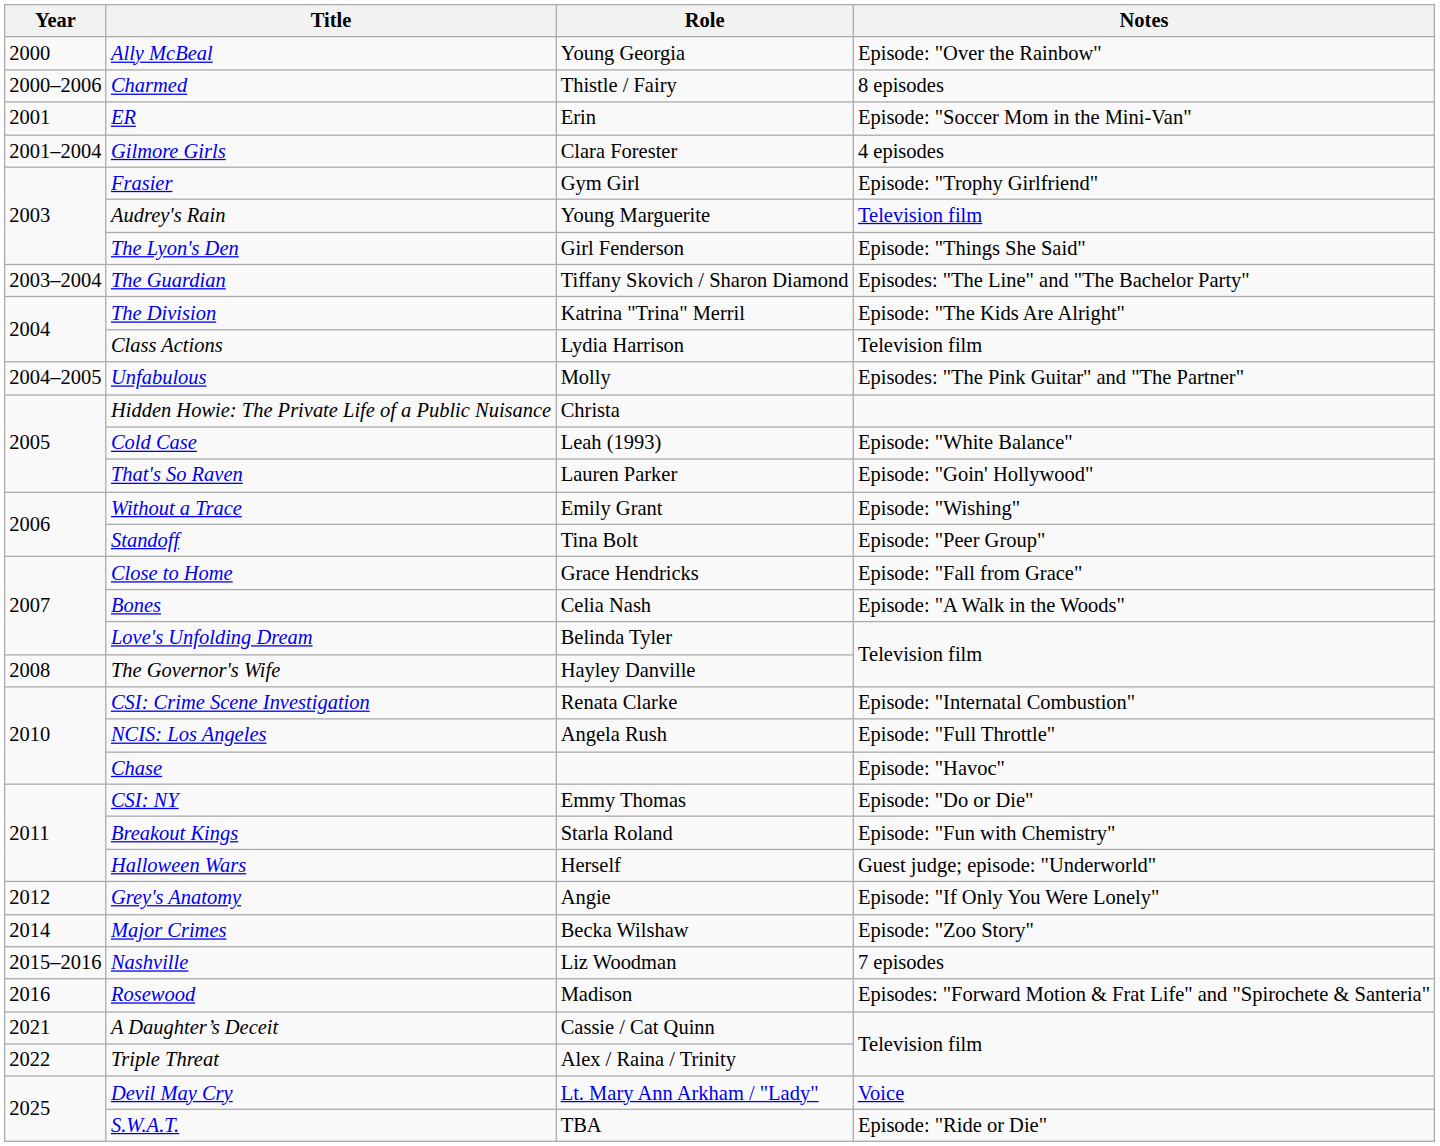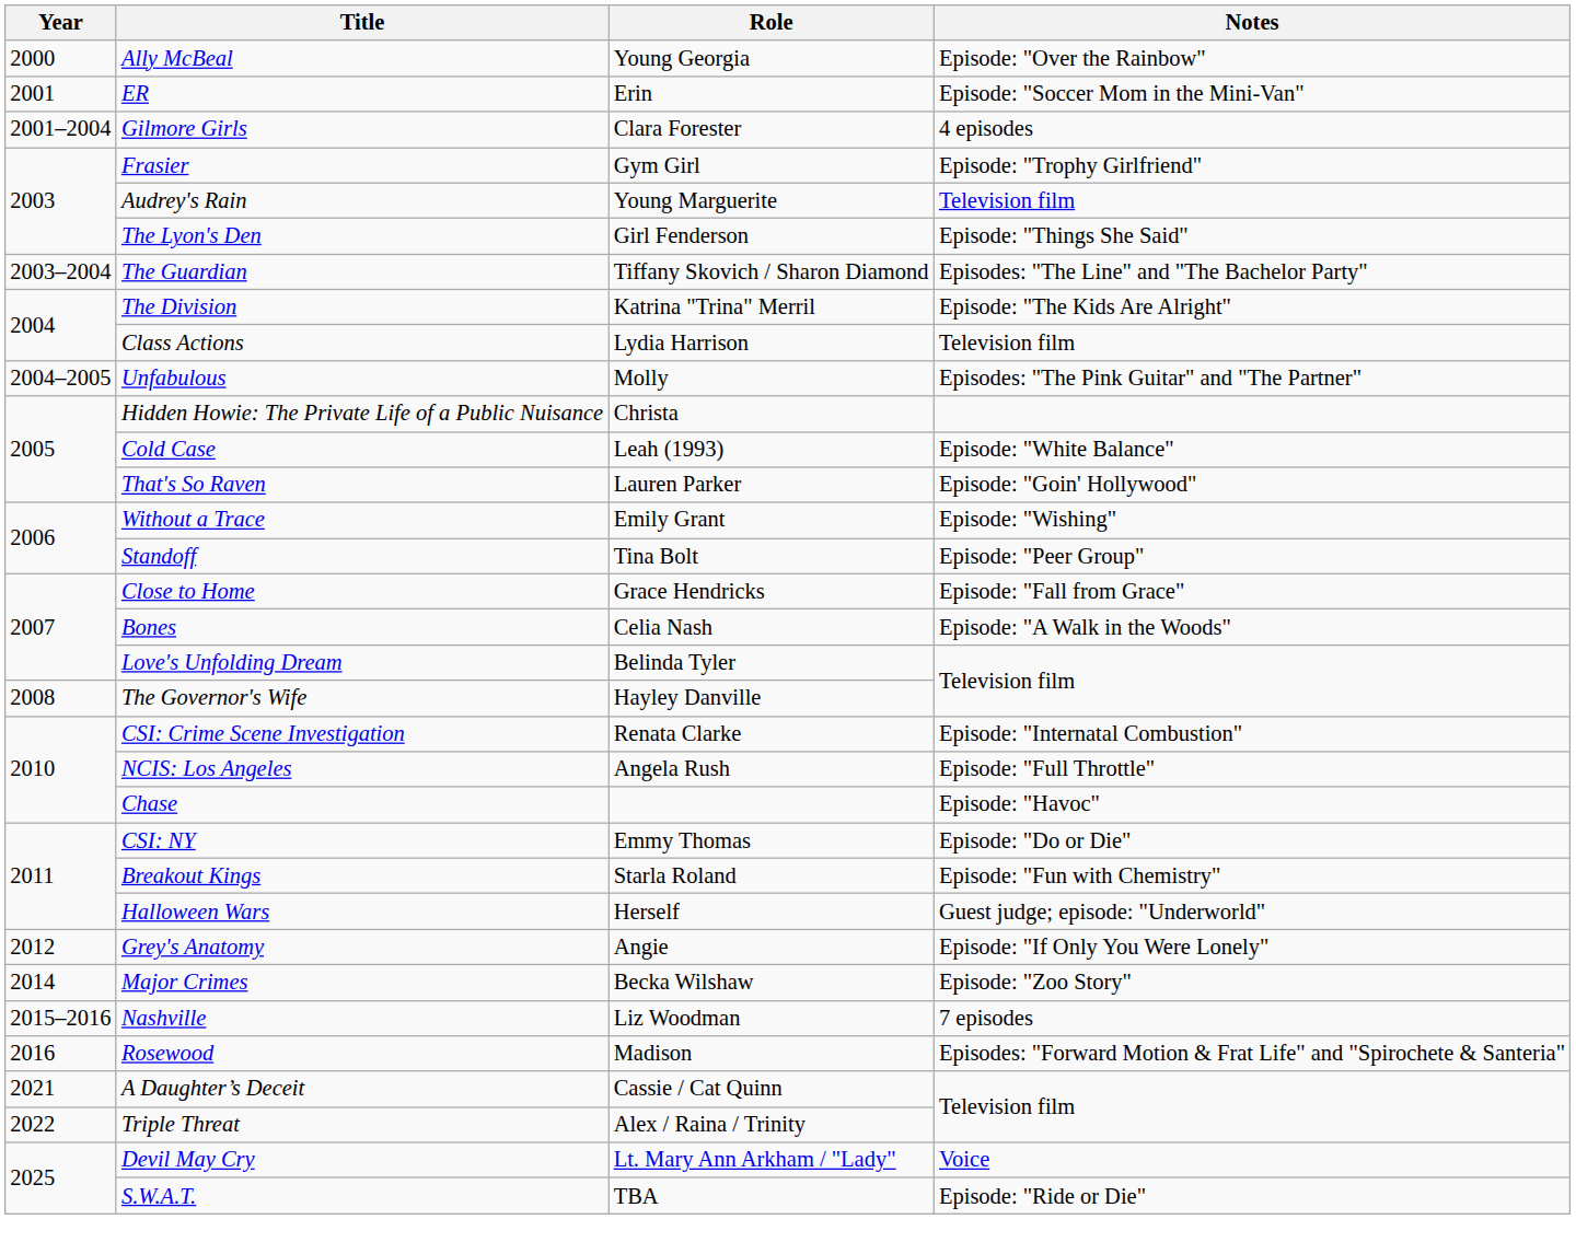 <table class="wikitable sortable">
 <tr>
 <th>Year</th>
 <th>Title</th>
 <th>Role</th>
 <th class="unsortable">Notes</th>
 </tr>
 <tr>
 <td>2000</td>
 <td><em><a href='#'>Ally McBeal</a></em></td>
 <td>Young Georgia</td>
 <td>Episode: "Over the Rainbow"</td>
-</tr>
-<tr>
-<td>2000–2006</td>
-<td><em><a href='#'>Charmed</a></em></td>
-<td>Thistle / Fairy</td>
-<td>8 episodes</td>
 </tr>
 <tr>
 <td>2001</td>
 <td><em><a href='#'>ER</a></em></td>
 <td>Erin</td>
 <td>Episode: "Soccer Mom in the Mini-Van"</td>
 </tr>
 <tr>
 <td>2001–2004</td>
 <td><em><a href='#'>Gilmore Girls</a></em></td>
 <td>Clara Forester</td>
 <td>4 episodes</td>
 </tr>
 <tr>
 <td rowspan="3">2003</td>
 <td><em><a href='#'>Frasier</a></em></td>
 <td>Gym Girl</td>
 <td>Episode: "Trophy Girlfriend"</td>
 </tr>
 <tr>
 <td><em>Audrey's Rain</em></td>
 <td>Young Marguerite</td>
 <td><a href='#'>Television film</a></td>
 </tr>
 <tr>
 <td><em><a href='#'>The Lyon's Den</a></em></td>
 <td>Girl Fenderson</td>
 <td>Episode: "Things She Said"</td>
 </tr>
 <tr>
 <td>2003–2004</td>
 <td><em><a href='#'>The Guardian</a></em></td>
 <td>Tiffany Skovich / Sharon Diamond</td>
 <td>Episodes: "The Line" and "The Bachelor Party"</td>
 </tr>
 <tr>
 <td rowspan="2">2004</td>
 <td><em><a href='#'>The Division</a></em></td>
 <td>Katrina "Trina" Merril</td>
 <td>Episode: "The Kids Are Alright"</td>
 </tr>
 <tr>
 <td><em>Class Actions</em></td>
 <td>Lydia Harrison</td>
 <td>Television film</td>
 </tr>
 <tr>
 <td>2004–2005</td>
 <td><em><a href='#'>Unfabulous</a></em></td>
 <td>Molly</td>
 <td>Episodes: "The Pink Guitar" and "The Partner"</td>
 </tr>
 <tr>
 <td rowspan="3">2005</td>
 <td><em>Hidden Howie: The Private Life of a Public Nuisance</em></td>
 <td>Christa</td>
 <td></td>
 </tr>
 <tr>
 <td><em><a href='#'>Cold Case</a></em></td>
 <td>Leah (1993)</td>
 <td>Episode: "White Balance"</td>
 </tr>
 <tr>
 <td><em><a href='#'>That's So Raven</a></em></td>
 <td>Lauren Parker</td>
 <td>Episode: "Goin' Hollywood"</td>
 </tr>
 <tr>
 <td rowspan="2">2006</td>
 <td><em><a href='#'>Without a Trace</a></em></td>
 <td>Emily Grant</td>
 <td>Episode: "Wishing"</td>
 </tr>
 <tr>
 <td><em><a href='#'>Standoff</a></em></td>
 <td>Tina Bolt</td>
 <td>Episode: "Peer Group"</td>
 </tr>
 <tr>
 <td rowspan="3">2007</td>
 <td><em><a href='#'>Close to Home</a></em></td>
 <td>Grace Hendricks</td>
 <td>Episode: "Fall from Grace"</td>
 </tr>
 <tr>
 <td><em><a href='#'>Bones</a></em></td>
 <td>Celia Nash</td>
 <td>Episode: "A Walk in the Woods"</td>
 </tr>
 <tr>
 <td><em><a href='#'>Love's Unfolding Dream</a></em></td>
 <td>Belinda Tyler</td>
 <td rowspan="2">Television film</td>
 </tr>
 <tr>
 <td>2008</td>
 <td><em>The Governor's Wife</em></td>
 <td>Hayley Danville</td>
 </tr>
 <tr>
 <td rowspan="3">2010</td>
 <td><em><a href='#'>CSI: Crime Scene Investigation</a></em></td>
 <td>Renata Clarke</td>
 <td>Episode: "Internatal Combustion"</td>
 </tr>
 <tr>
 <td><em><a href='#'>NCIS: Los Angeles</a></em></td>
 <td>Angela Rush</td>
 <td>Episode: "Full Throttle"</td>
 </tr>
 <tr>
 <td><em><a href='#'>Chase</a></em></td>
 <td></td>
 <td>Episode: "Havoc"</td>
 </tr>
 <tr>
 <td rowspan="3">2011</td>
 <td><em><a href='#'>CSI: NY</a></em></td>
 <td>Emmy Thomas</td>
 <td>Episode: "Do or Die"</td>
 </tr>
 <tr>
 <td><em><a href='#'>Breakout Kings</a></em></td>
 <td>Starla Roland</td>
 <td>Episode: "Fun with Chemistry"</td>
 </tr>
 <tr>
 <td><em><a href='#'>Halloween Wars</a></em></td>
 <td>Herself</td>
 <td>Guest judge; episode: "Underworld"</td>
 </tr>
 <tr>
 <td>2012</td>
 <td><em><a href='#'>Grey's Anatomy</a></em></td>
 <td>Angie</td>
 <td>Episode: "If Only You Were Lonely"</td>
 </tr>
 <tr>
 <td>2014</td>
 <td><em><a href='#'>Major Crimes</a></em></td>
 <td>Becka Wilshaw</td>
 <td>Episode: "Zoo Story"</td>
 </tr>
 <tr>
 <td>2015–2016</td>
 <td><em><a href='#'>Nashville</a></em></td>
 <td>Liz Woodman</td>
 <td>7 episodes</td>
 </tr>
 <tr>
 <td>2016</td>
 <td><em><a href='#'>Rosewood</a></em></td>
 <td>Madison</td>
 <td>Episodes: "Forward Motion & Frat Life" and "Spirochete & Santeria"</td>
 </tr>
 <tr>
 <td>2021</td>
 <td><em>A Daughter’s Deceit</em></td>
 <td>Cassie / Cat Quinn</td>
 <td rowspan="2">Television film</td>
 </tr>
 <tr>
 <td>2022</td>
 <td><em>Triple Threat</em></td>
 <td>Alex / Raina / Trinity</td>
 </tr>
 <tr>
 <td rowspan="2">2025</td>
 <td><em><a href='#'>Devil May Cry</a></em></td>
 <td><a href='#'>Lt. Mary Ann Arkham / "Lady"</a></td>
 <td><a href='#'>Voice</a></td>
 </tr>
 <tr>
 <td><em><a href='#'>S.W.A.T.</a></em></td>
 <td>TBA</td>
 <td>Episode: "Ride or Die"</td>
 </tr>
 </table>
